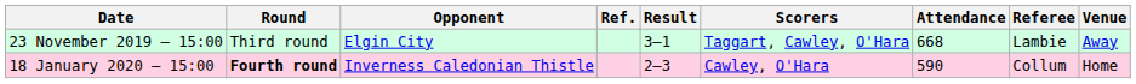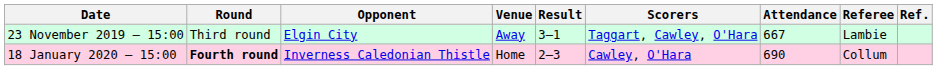 <table class="wikitable">
 <tr>
 <th>Date</th>
 <th>Round</th>
 <th>Opponent</th>
-<th>Ref.</th>
+<th>Venue</th>
 <th>Result</th>
 <th>Scorers</th>
 <th>Attendance</th>
 <th>Referee</th>
-<th>Venue</th>
+<th>Ref.</th>
 </tr>
 <tr bgcolor="#d0ffe3">
 <td>23 November 2019 – 15:00</td>
 <td>Third round</td>
 <td><a href='#'>Elgin City</a></td>
-<td></td>
+<td><a href='#'>Away</a></td>
 <td>3–1</td>
 <td><a href='#'>Taggart</a>, <a href='#'>Cawley</a>, <a href='#'>O'Hara</a></td>
-<td>668</td>
+<td>667</td>
 <td>Lambie</td>
-<td><a href='#'>Away</a></td>
+<td></td>
 </tr>
 <tr bgcolor="#ffd0e3">
 <td>18 January 2020 – 15:00</td>
 <td><strong>Fourth round</strong></td>
 <td><a href='#'>Inverness Caledonian Thistle</a></td>
-<td></td>
+<td>Home</td>
 <td>2–3</td>
 <td><a href='#'>Cawley</a>, <a href='#'>O'Hara</a></td>
-<td>590</td>
+<td>690</td>
 <td>Collum</td>
-<td>Home</td>
+<td></td>
 </tr>
 </table>
